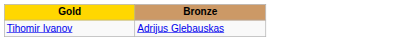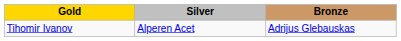 <table class="wikitable" style="text-align:left">
 <tr align="center">
 <td width=200 bgcolor=gold><strong>Gold</strong></td>
+<td width=200 bgcolor=silver><strong>Silver</strong></td>
 <td width=200 bgcolor=CC9966><strong>Bronze</strong></td>
 </tr>
 <tr>
 <td><a href='#'>Tihomir Ivanov</a><br></td>
+<td><a href='#'>Alperen Acet</a><br></td>
 <td><a href='#'>Adrijus Glebauskas</a><br></td>
 </tr>
 </table>
